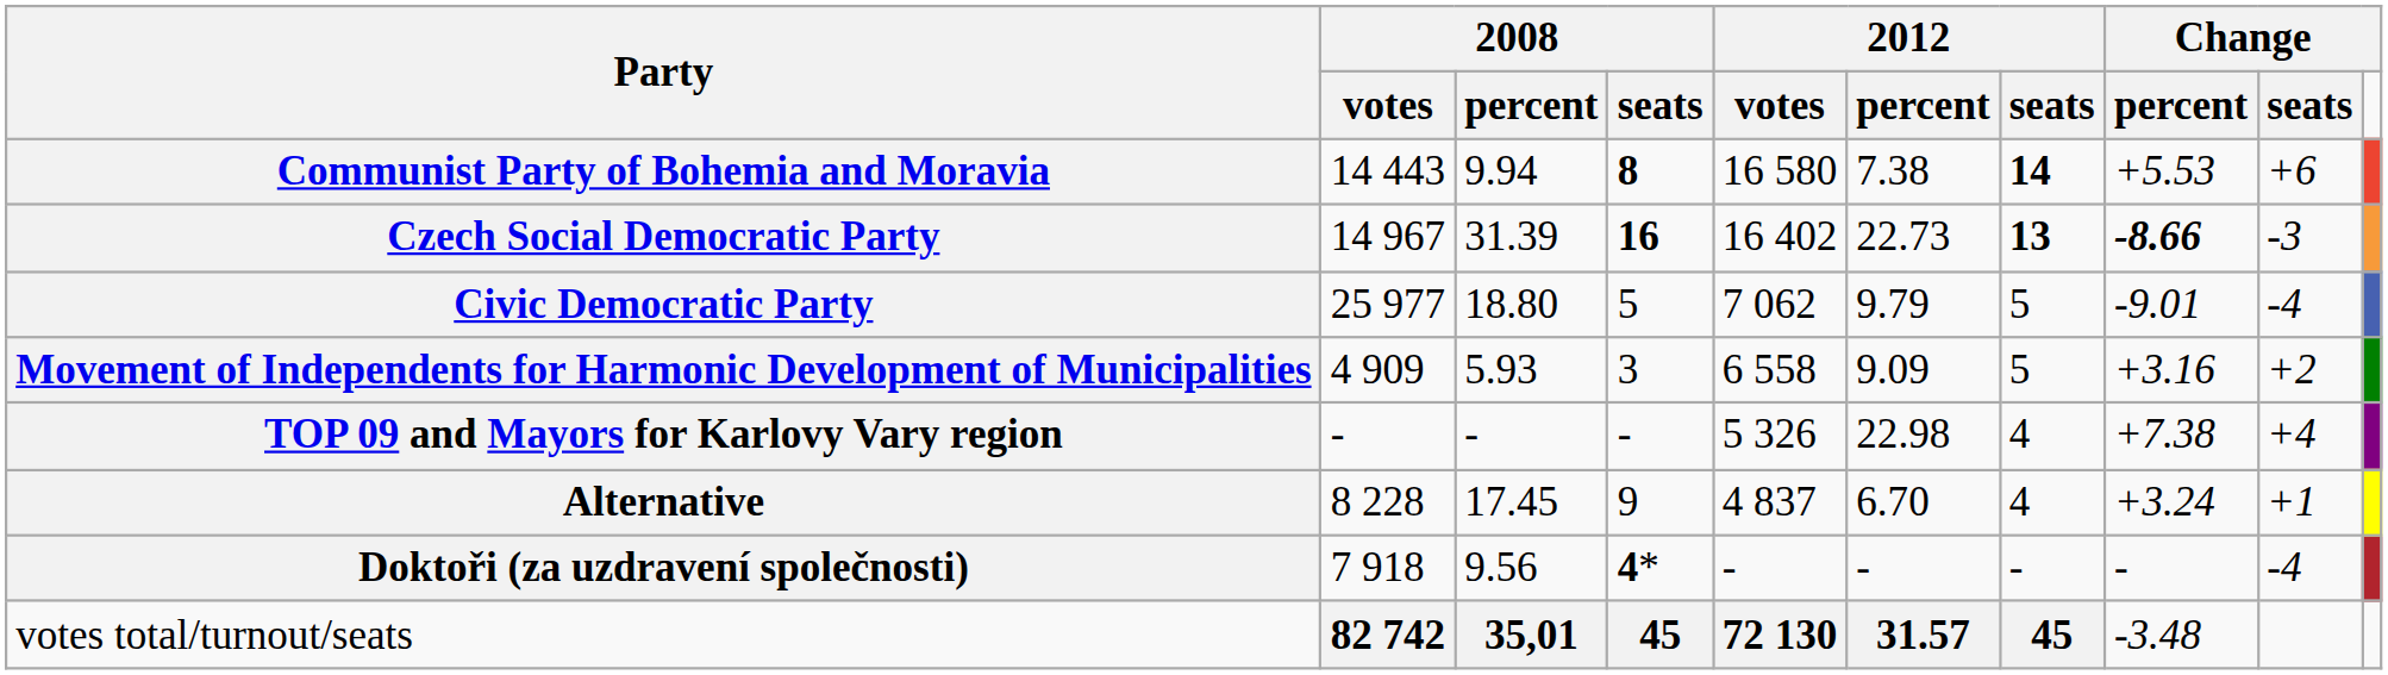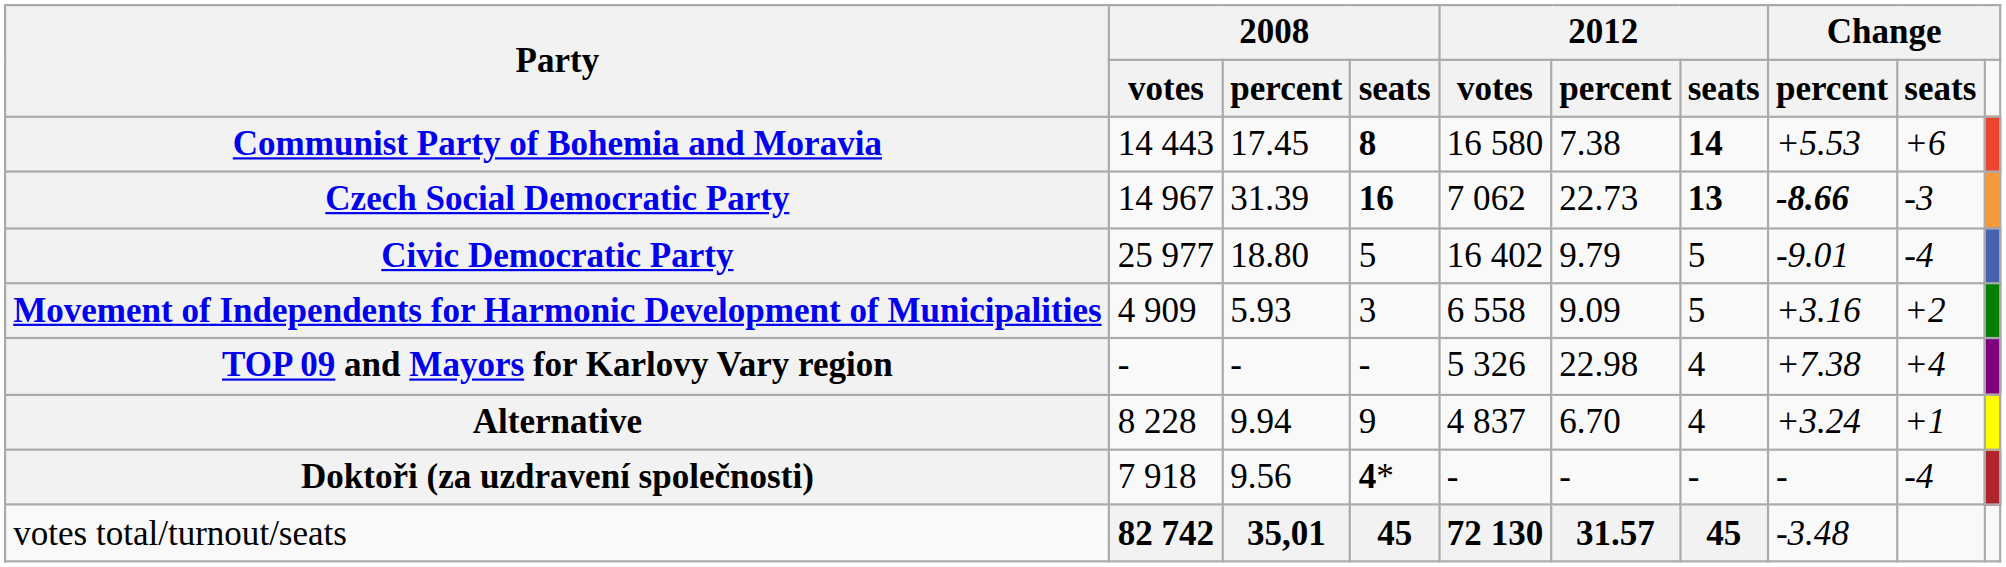 <table class="wikitable">
 <tr>
 <th rowspan=2>Party</th>
 <th colspan=3>2008</th>
 <th colspan=3>2012</th>
 <th colspan=3>Change</th>
 </tr>
 <tr>
 <th>votes</th>
 <th>percent</th>
 <th>seats</th>
 <th>votes</th>
 <th>percent</th>
 <th>seats</th>
 <th>percent</th>
 <th>seats</th>
 <td></td>
 </tr>
 <tr>
 <th><a href='#'>Communist Party of Bohemia and Moravia</a></th>
 <td>14 443</td>
-<td>9.94</td>
+<td>17.45</td>
 <td><strong>8</strong></td>
 <td>16 580</td>
 <td>7.38</td>
 <td><strong>14</strong></td>
 <td><em>+5.53</em></td>
 <td><em>+6</em></td>
 <td style="background:#ed4431;"></td>
 </tr>
 <tr>
 <th><a href='#'>Czech Social Democratic Party</a></th>
 <td>14 967</td>
 <td>31.39</td>
 <td><strong>16</strong></td>
-<td>16 402</td>
+<td>7 062</td>
 <td>22.73</td>
 <td><strong>13</strong></td>
 <td><strong><em>-8.66</em></strong></td>
 <td><em>-3</em></td>
 <td style="background:#f79a3a;"></td>
 </tr>
 <tr>
 <th><a href='#'>Civic Democratic Party</a></th>
 <td>25 977</td>
 <td>18.80</td>
 <td>5</td>
-<td>7 062</td>
+<td>16 402</td>
 <td>9.79</td>
 <td>5</td>
 <td><em>-9.01</em></td>
 <td><em>-4</em></td>
 <td style="background:#4761b1;"></td>
 </tr>
 <tr>
 <th><a href='#'>Movement of Independents for Harmonic Development of Municipalities</a></th>
 <td>4 909</td>
 <td>5.93</td>
 <td>3</td>
 <td>6 558</td>
 <td>9.09</td>
 <td>5</td>
 <td><em>+3.16</em></td>
 <td><em>+2</em></td>
 <td style="background:green;"></td>
 </tr>
 <tr>
 <th><a href='#'>TOP 09</a> and <a href='#'>Mayors</a> for Karlovy Vary region</th>
 <td>-</td>
 <td>-</td>
 <td>-</td>
 <td>5 326</td>
 <td>22.98</td>
 <td>4</td>
 <td><em>+7.38</em></td>
 <td><em>+4</em></td>
 <td style="background:purple;"></td>
 </tr>
 <tr>
 <th>Alternative</th>
 <td>8 228</td>
-<td>17.45</td>
+<td>9.94</td>
 <td>9</td>
 <td>4 837</td>
 <td>6.70</td>
 <td>4</td>
 <td><em>+3.24</em></td>
 <td><em>+1</em></td>
 <td style="background:yellow;"></td>
 </tr>
 <tr>
 <th>Doktoři (za uzdravení společnosti)</th>
 <td>7 918</td>
 <td>9.56</td>
 <td><strong>4</strong>*</td>
 <td>-</td>
 <td>-</td>
 <td>-</td>
 <td>-</td>
 <td><em>-4</em></td>
 <td style="background:#b1242d;"></td>
 </tr>
 <tr>
 <td>votes total/turnout/seats</td>
 <th>82 742</th>
 <th>35,01</th>
 <th>45</th>
 <th>72 130</th>
 <th>31.57</th>
 <th>45</th>
 <td><em>-3.48</em></td>
 <td></td>
 </tr>
 </table>
